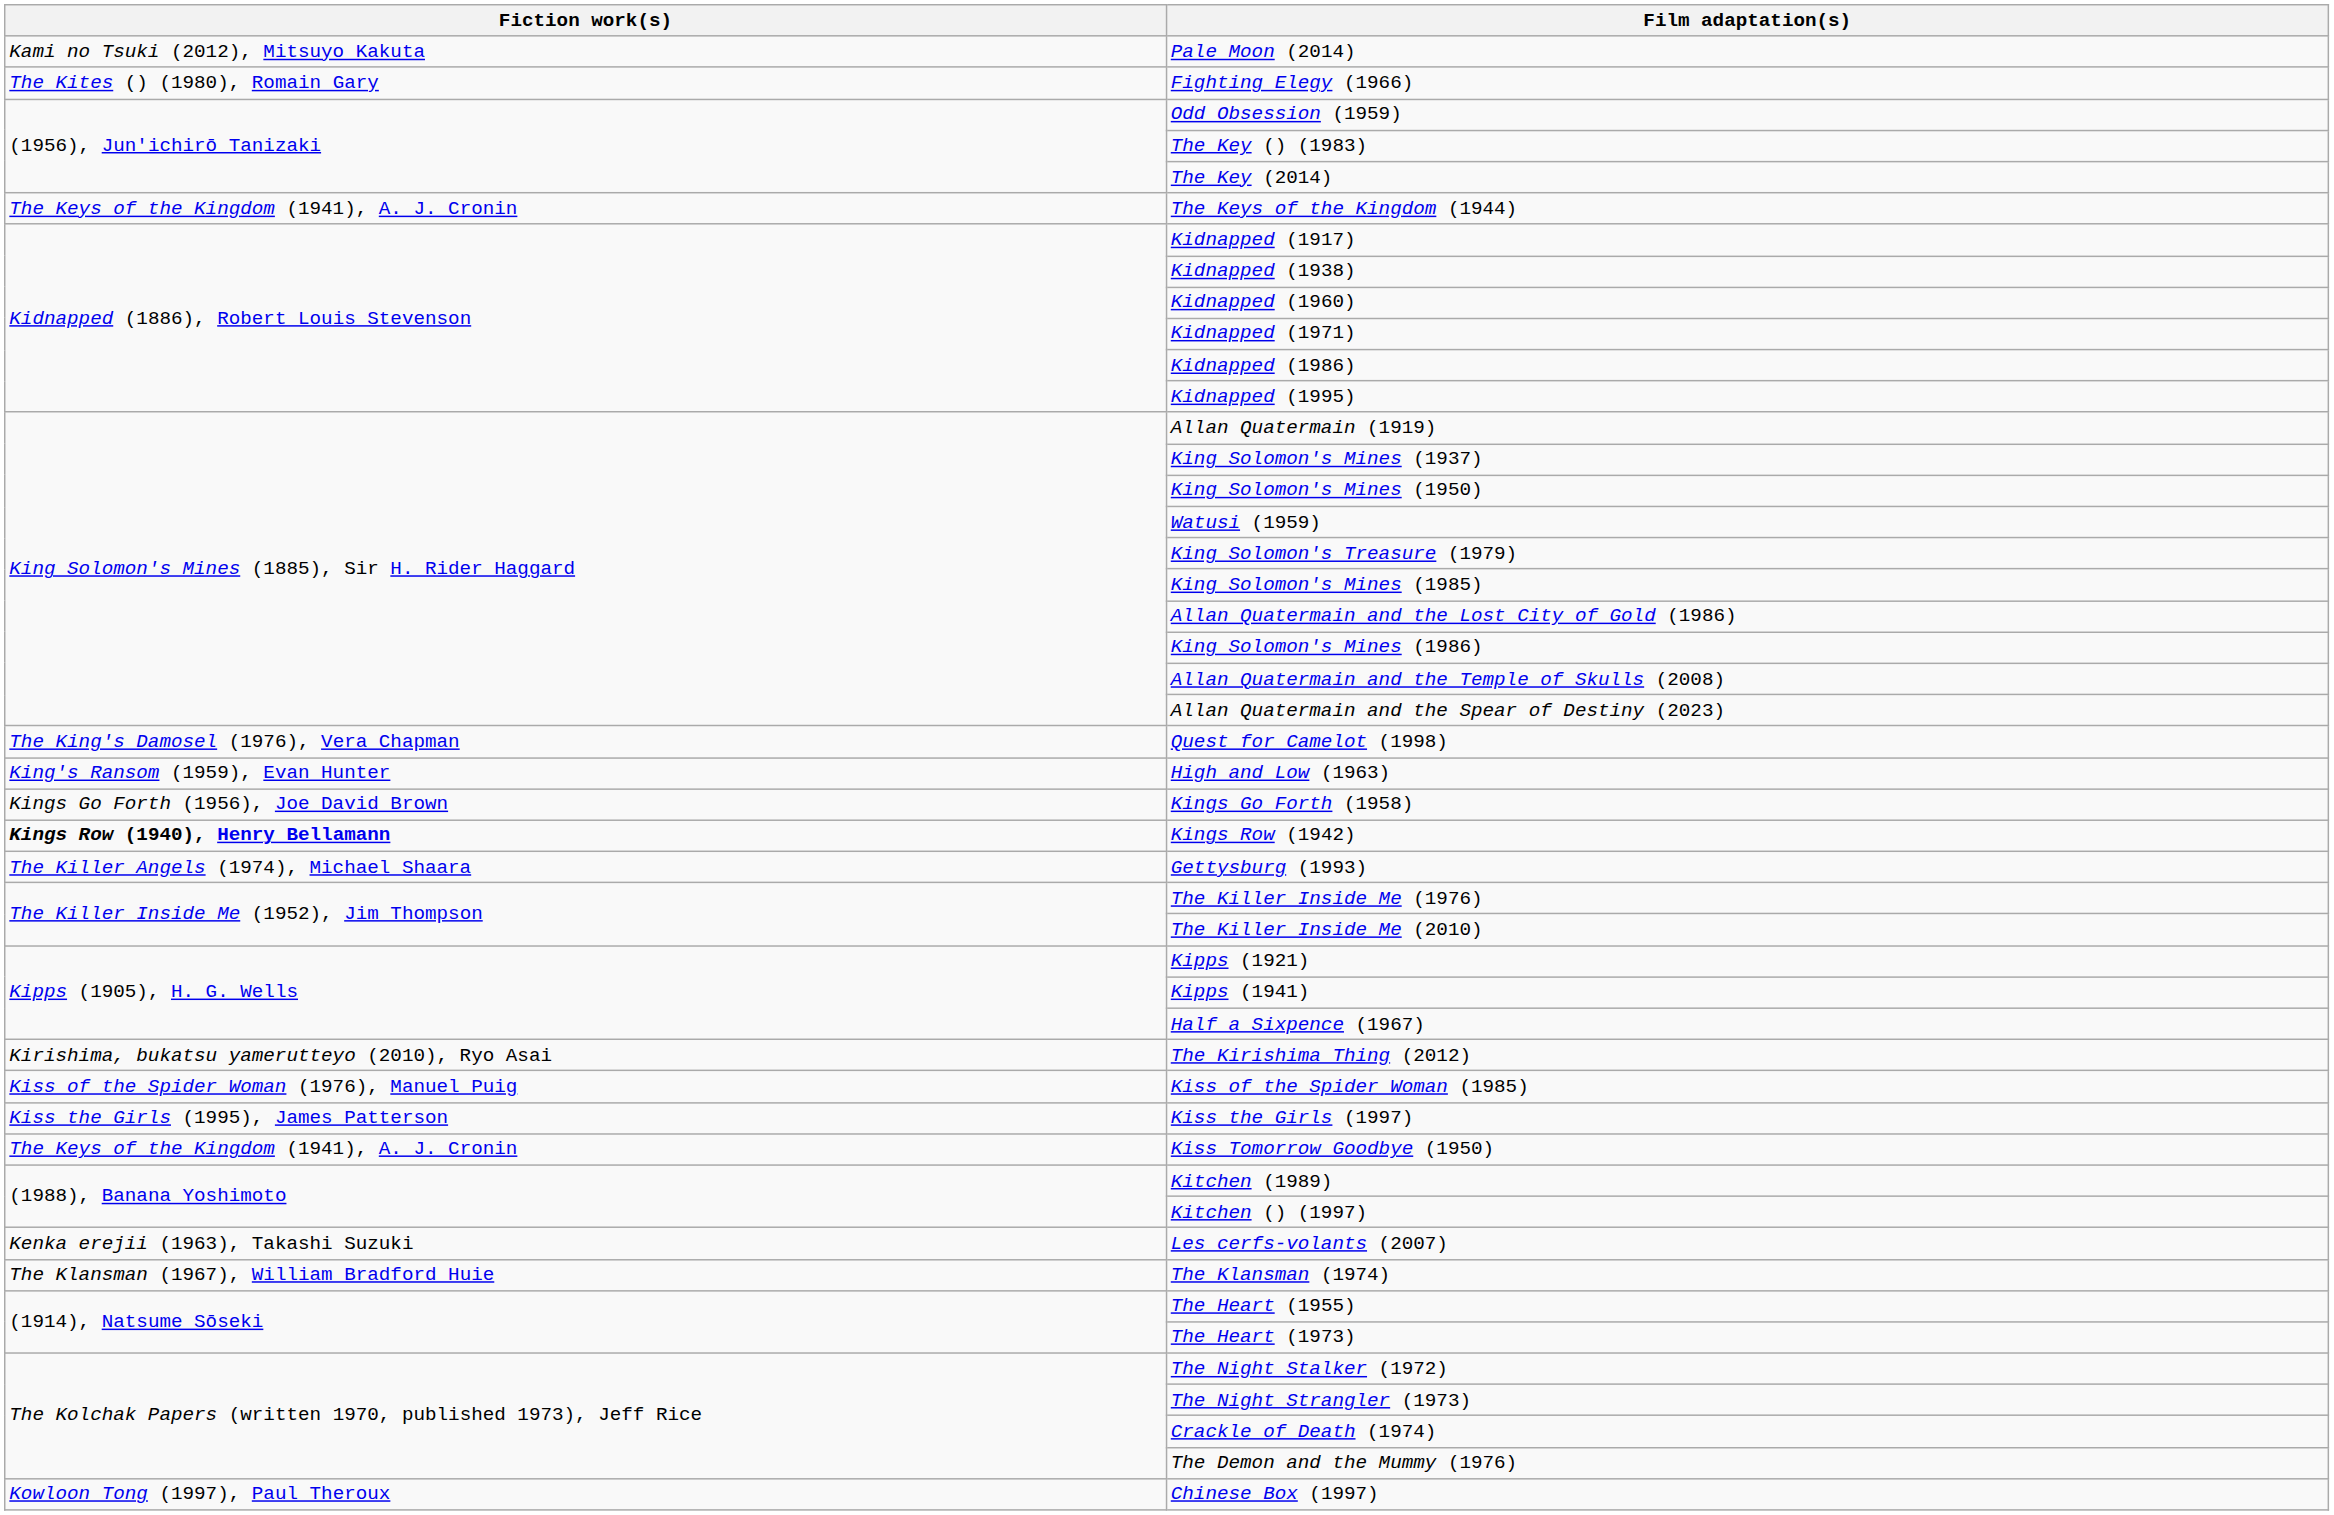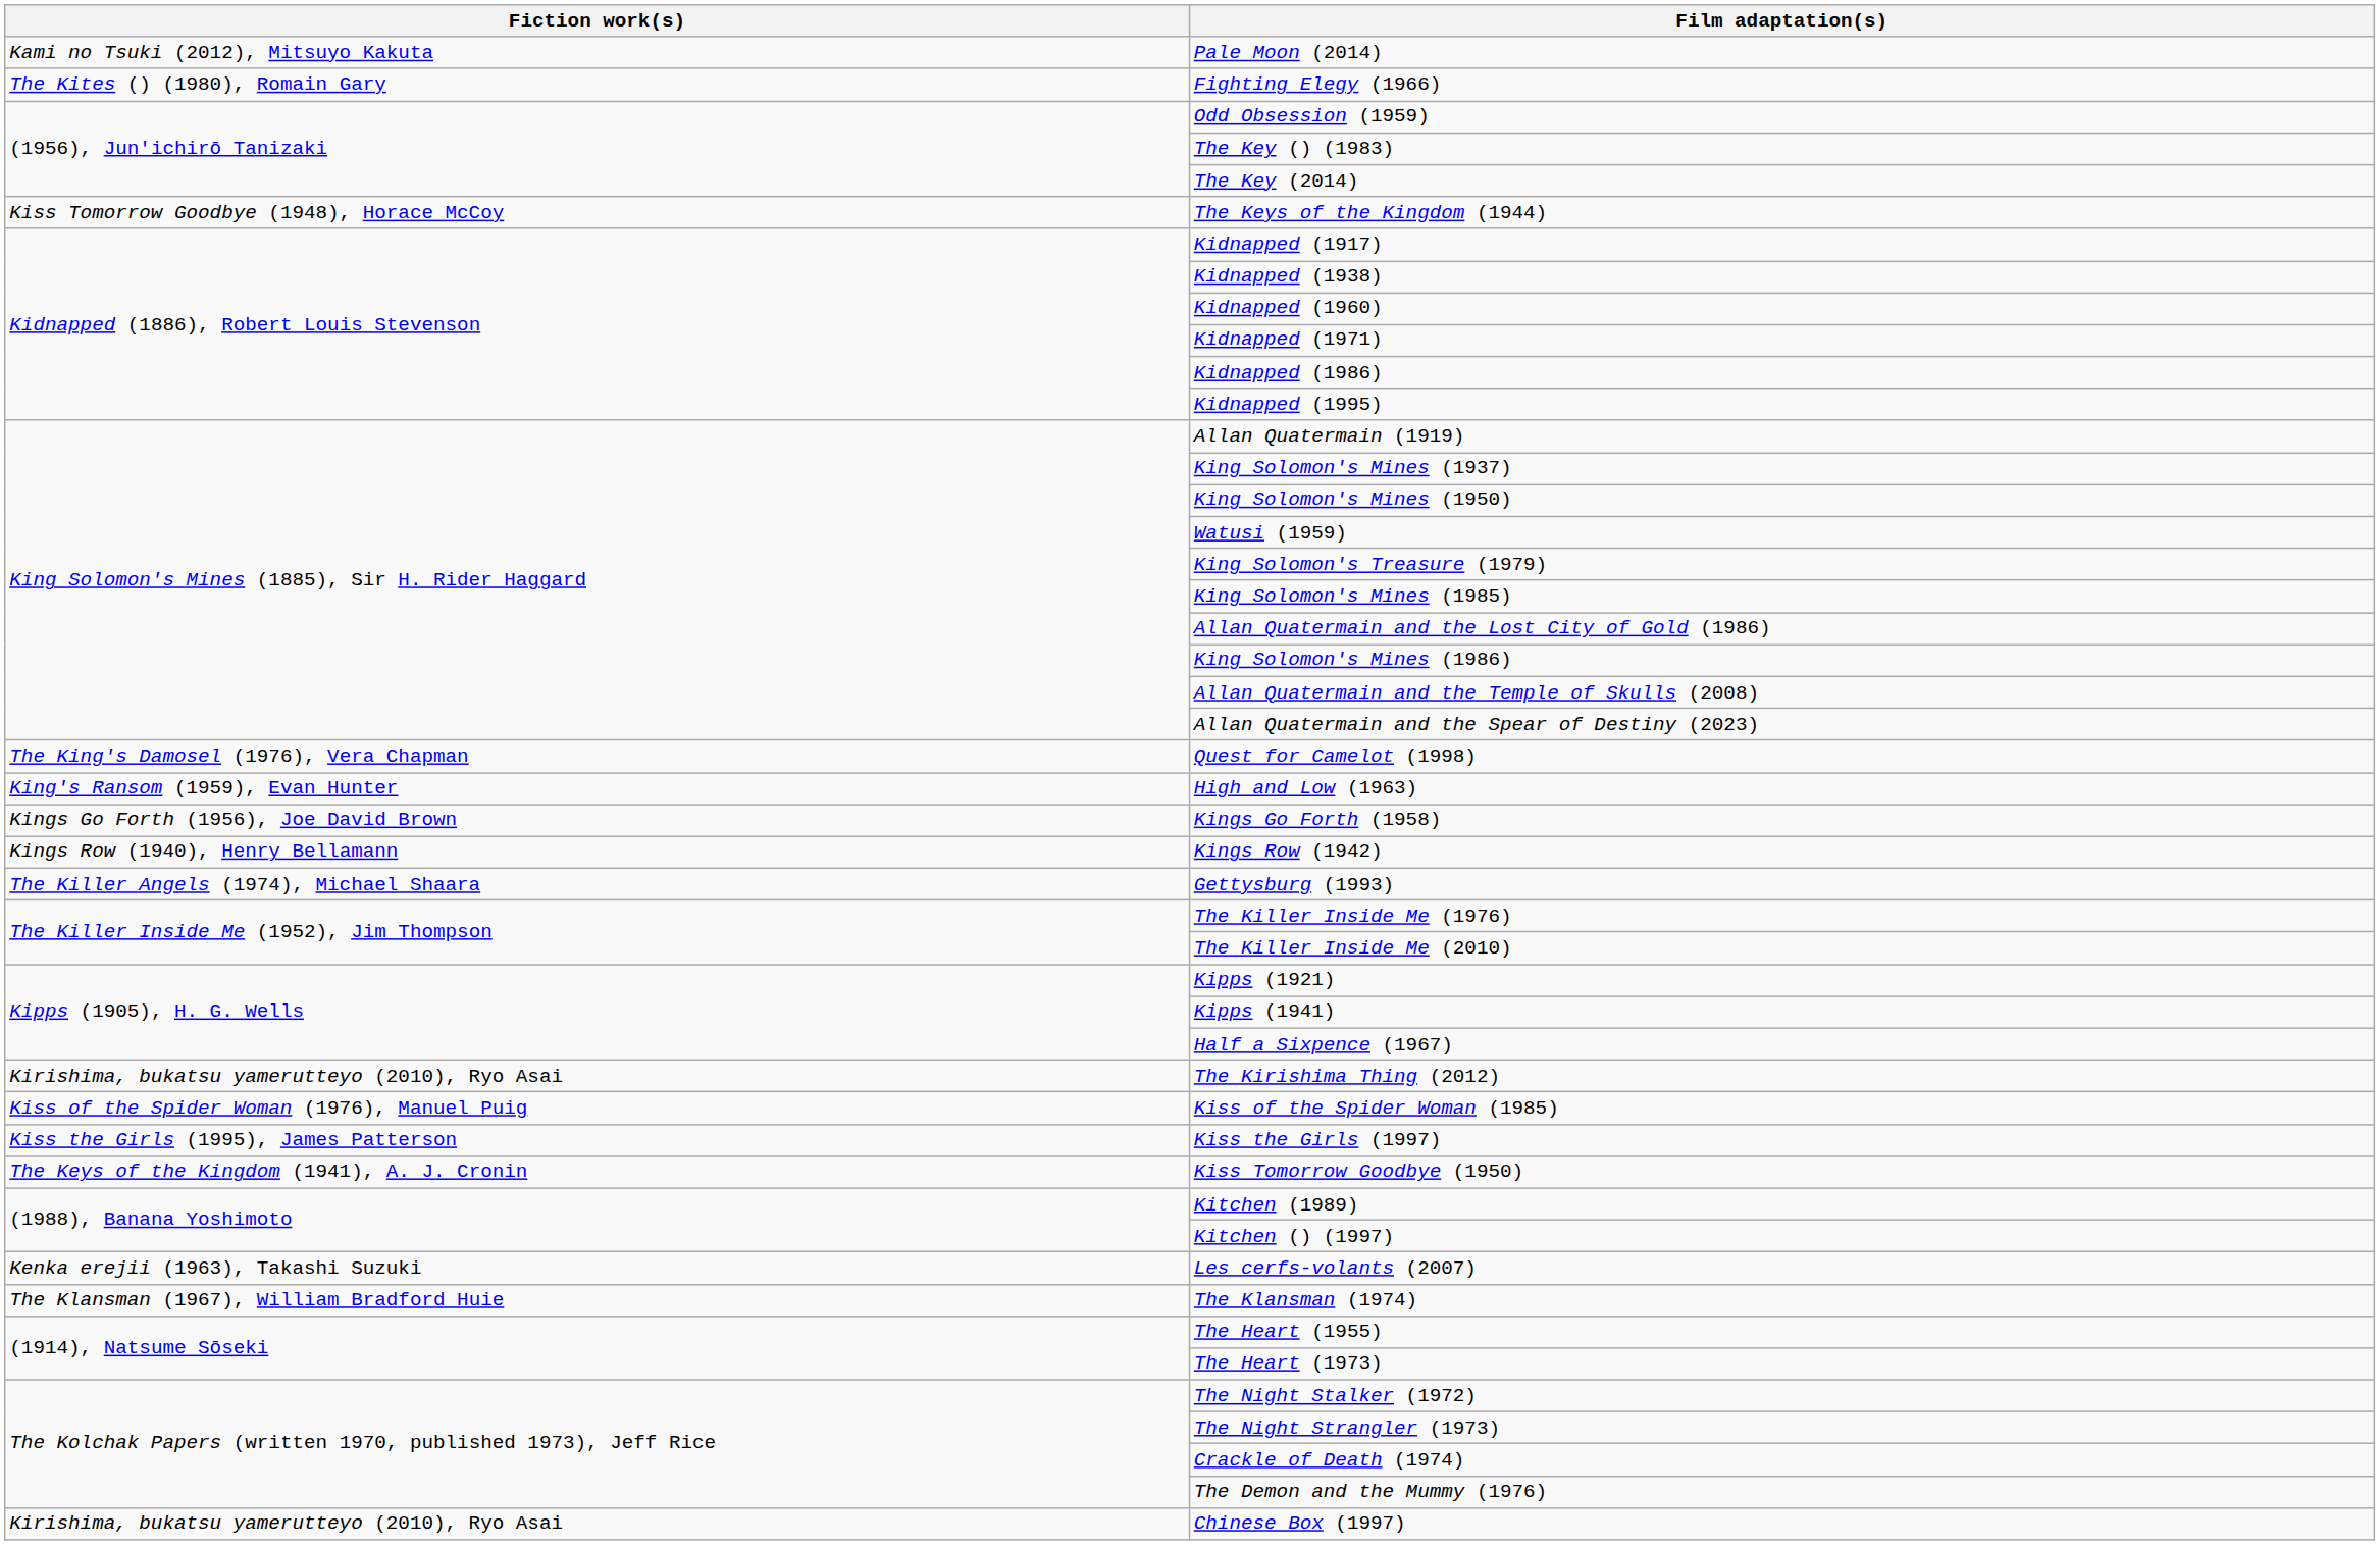 <table class="wikitable">
 <tr>
 <th width="800">Fiction work(s)</th>
 <th width="800">Film adaptation(s)</th>
 </tr>
 <tr>
 <td><em>Kami no Tsuki</em> (2012), <a href='#'>Mitsuyo Kakuta</a></td>
 <td><em><a href='#'>Pale Moon</a></em> (2014)</td>
 </tr>
 <tr>
 <td><em><a href='#'>The Kites</a></em> () (1980), <a href='#'>Romain Gary</a></td>
 <td><em><a href='#'>Fighting Elegy</a></em> (1966)</td>
 </tr>
 <tr>
 <td rowspan="3"> (1956), <a href='#'>Jun'ichirō Tanizaki</a></td>
 <td><em><a href='#'>Odd Obsession</a></em> (1959)</td>
 </tr>
 <tr>
 <td><em><a href='#'>The Key</a></em> () (1983)</td>
 </tr>
 <tr>
 <td><em><a href='#'>The Key</a></em> (2014)</td>
 </tr>
 <tr>
-<td><em><a href='#'>The Keys of the Kingdom</a></em> (1941), <a href='#'>A. J. Cronin</a></td>
+<td><em>Kiss Tomorrow Goodbye</em> (1948), <a href='#'>Horace McCoy</a></td>
 <td><em><a href='#'>The Keys of the Kingdom</a></em> (1944)</td>
 </tr>
 <tr>
 <td rowspan="6"><em><a href='#'>Kidnapped</a></em> (1886), <a href='#'>Robert Louis Stevenson</a></td>
 <td><em><a href='#'>Kidnapped</a></em> (1917)</td>
 </tr>
 <tr>
 <td><em><a href='#'>Kidnapped</a></em> (1938)</td>
 </tr>
 <tr>
 <td><em><a href='#'>Kidnapped</a></em> (1960)</td>
 </tr>
 <tr>
 <td><em><a href='#'>Kidnapped</a></em> (1971)</td>
 </tr>
 <tr>
 <td><em><a href='#'>Kidnapped</a></em> (1986)</td>
 </tr>
 <tr>
 <td><em><a href='#'>Kidnapped</a></em> (1995)</td>
 </tr>
 <tr>
 <td rowspan="10"><em><a href='#'>King Solomon's Mines</a></em> (1885), Sir <a href='#'>H. Rider Haggard</a></td>
 <td><em>Allan Quatermain</em> (1919)</td>
 </tr>
 <tr>
 <td><em><a href='#'>King Solomon's Mines</a></em> (1937)</td>
 </tr>
 <tr>
 <td><em><a href='#'>King Solomon's Mines</a></em> (1950)</td>
 </tr>
 <tr>
 <td><em><a href='#'>Watusi</a></em> (1959)</td>
 </tr>
 <tr>
 <td><em><a href='#'>King Solomon's Treasure</a></em> (1979)</td>
 </tr>
 <tr>
 <td><em><a href='#'>King Solomon's Mines</a></em> (1985)</td>
 </tr>
 <tr>
 <td><em><a href='#'>Allan Quatermain and the Lost City of Gold</a></em> (1986)</td>
 </tr>
 <tr>
 <td><em><a href='#'>King Solomon's Mines</a></em> (1986)</td>
 </tr>
 <tr>
 <td><em><a href='#'>Allan Quatermain and the Temple of Skulls</a></em> (2008)</td>
 </tr>
 <tr>
 <td><em>Allan Quatermain and the Spear of Destiny</em> (2023)</td>
 </tr>
 <tr>
 <td><em><a href='#'>The King's Damosel</a></em> (1976), <a href='#'>Vera Chapman</a></td>
 <td><em><a href='#'>Quest for Camelot</a></em> (1998)</td>
 </tr>
 <tr>
 <td><em><a href='#'>King's Ransom</a></em> (1959), <a href='#'>Evan Hunter</a></td>
 <td><em><a href='#'>High and Low</a></em> (1963)</td>
 </tr>
 <tr>
 <td><em>Kings Go Forth</em> (1956), <a href='#'>Joe David Brown</a></td>
 <td><em><a href='#'>Kings Go Forth</a></em> (1958)</td>
 </tr>
 <tr>
-<td><strong><em>Kings Row</em> (1940), <a href='#'>Henry Bellamann</a></strong></td>
+<td><em>Kings Row</em> (1940), <a href='#'>Henry Bellamann</a></td>
 <td><em><a href='#'>Kings Row</a></em> (1942)</td>
 </tr>
 <tr>
 <td><em><a href='#'>The Killer Angels</a></em> (1974), <a href='#'>Michael Shaara</a></td>
 <td><em><a href='#'>Gettysburg</a></em> (1993)</td>
 </tr>
 <tr>
 <td rowspan="2"><em><a href='#'>The Killer Inside Me</a></em> (1952), <a href='#'>Jim Thompson</a></td>
 <td><em><a href='#'>The Killer Inside Me</a></em> (1976)</td>
 </tr>
 <tr>
 <td><em><a href='#'>The Killer Inside Me</a></em> (2010)</td>
 </tr>
 <tr>
 <td rowspan="3"><em><a href='#'>Kipps</a></em> (1905), <a href='#'>H. G. Wells</a></td>
 <td><em><a href='#'>Kipps</a></em> (1921)</td>
 </tr>
 <tr>
 <td><em><a href='#'>Kipps</a></em> (1941)</td>
 </tr>
 <tr>
 <td><em><a href='#'>Half a Sixpence</a></em> (1967)</td>
 </tr>
 <tr>
 <td><em>Kirishima, bukatsu yamerutteyo</em> (2010), Ryo Asai</td>
 <td><em><a href='#'>The Kirishima Thing</a></em> (2012)</td>
 </tr>
 <tr>
 <td><em><a href='#'>Kiss of the Spider Woman</a></em> (1976), <a href='#'>Manuel Puig</a></td>
 <td><em><a href='#'>Kiss of the Spider Woman</a></em> (1985)</td>
 </tr>
 <tr>
 <td><em><a href='#'>Kiss the Girls</a></em> (1995), <a href='#'>James Patterson</a></td>
 <td><em><a href='#'>Kiss the Girls</a></em> (1997)</td>
 </tr>
 <tr>
 <td><em><a href='#'>The Keys of the Kingdom</a></em> (1941), <a href='#'>A. J. Cronin</a></td>
 <td><em><a href='#'>Kiss Tomorrow Goodbye</a></em> (1950)</td>
 </tr>
 <tr>
 <td rowspan="2"> (1988), <a href='#'>Banana Yoshimoto</a></td>
 <td><em><a href='#'>Kitchen</a></em> (1989)</td>
 </tr>
 <tr>
 <td><em><a href='#'>Kitchen</a></em> () (1997)</td>
 </tr>
 <tr>
 <td><em>Kenka erejii</em> (1963), Takashi Suzuki</td>
 <td><em><a href='#'>Les cerfs-volants</a></em> (2007)</td>
 </tr>
 <tr>
 <td><em>The Klansman</em> (1967), <a href='#'>William Bradford Huie</a></td>
 <td><em><a href='#'>The Klansman</a></em> (1974)</td>
 </tr>
 <tr>
 <td rowspan="2"> (1914), <a href='#'>Natsume Sōseki</a></td>
 <td><em><a href='#'>The Heart</a></em> (1955)</td>
 </tr>
 <tr>
 <td><em><a href='#'>The Heart</a></em> (1973)</td>
 </tr>
 <tr>
 <td rowspan="4"><em>The Kolchak Papers</em> (written 1970, published 1973), Jeff Rice</td>
 <td><em><a href='#'>The Night Stalker</a></em> (1972)</td>
 </tr>
 <tr>
 <td><em><a href='#'>The Night Strangler</a></em> (1973)</td>
 </tr>
 <tr>
 <td><em><a href='#'>Crackle of Death</a></em> (1974)</td>
 </tr>
 <tr>
 <td><em>The Demon and the Mummy</em> (1976)</td>
 </tr>
 <tr>
-<td><em><a href='#'>Kowloon Tong</a></em> (1997), <a href='#'>Paul Theroux</a></td>
+<td><em>Kirishima, bukatsu yamerutteyo</em> (2010), Ryo Asai</td>
 <td><em><a href='#'>Chinese Box</a></em> (1997)</td>
 </tr>
 </table>
